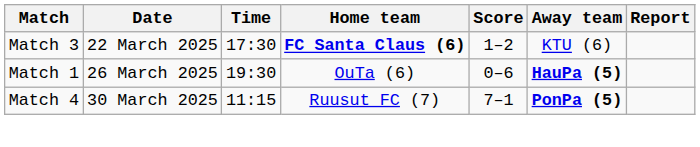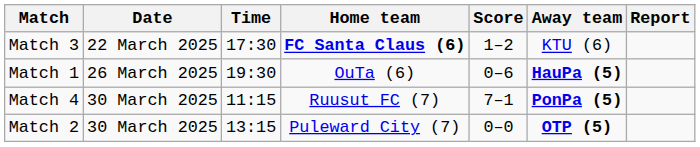 <table class="wikitable" style="text-align:center">
 <tr>
 <th style= width="40px">Match</th>
 <th style= width="40px">Date</th>
 <th style= width="40px">Time</th>
 <th style= width="150px">Home team</th>
 <th style= width="60px">Score</th>
 <th style= width="150px">Away team</th>
 <th style= width="30px">Report</th>
 </tr>
 <tr>
 <td>Match 3</td>
 <td>22 March 2025</td>
 <td>17:30</td>
 <td><strong><a href='#'>FC Santa Claus</a> (6)</strong></td>
 <td>1–2</td>
 <td><a href='#'>KTU</a> (6)</td>
 <td></td>
 </tr>
 <tr>
 <td>Match 1</td>
 <td>26 March 2025</td>
 <td>19:30</td>
 <td><a href='#'>OuTa</a> (6)</td>
 <td>0–6</td>
 <td><strong><a href='#'>HauPa</a> (5)</strong></td>
 <td></td>
 </tr>
 <tr>
 <td>Match 4</td>
 <td>30 March 2025</td>
 <td>11:15</td>
 <td><a href='#'>Ruusut FC</a> (7)</td>
 <td>7–1</td>
 <td><strong><a href='#'>PonPa</a> (5)</strong></td>
 <td></td>
 </tr>
+<tr>
+<td>Match 2</td>
+<td>30 March 2025</td>
+<td>13:15</td>
+<td><a href='#'>Puleward City</a> (7)</td>
+<td>0–0 </td>
+<td><strong><a href='#'>OTP</a> (5)</strong></td>
+<td></td>
+</tr>
 </table>
